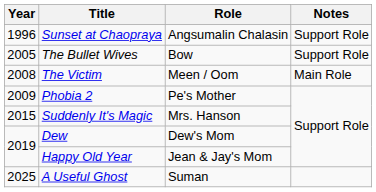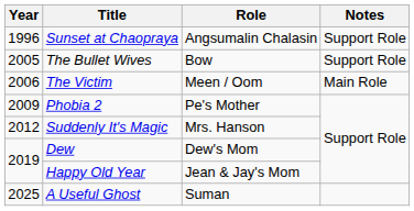 <table class="wikitable">
 <tr>
 <th>Year</th>
 <th>Title</th>
 <th>Role</th>
 <th>Notes</th>
 </tr>
 <tr>
 <td>1996</td>
 <td><em><a href='#'>Sunset at Chaopraya</a></em></td>
 <td>Angsumalin Chalasin</td>
 <td>Support Role</td>
 </tr>
 <tr>
 <td>2005</td>
 <td><em>The Bullet Wives</em></td>
 <td>Bow</td>
 <td>Support Role</td>
 </tr>
 <tr>
-<td>2008</td>
+<td>2006</td>
 <td><em><a href='#'>The Victim</a></em></td>
 <td>Meen / Oom</td>
 <td>Main Role</td>
 </tr>
 <tr>
 <td>2009</td>
 <td><em><a href='#'>Phobia 2</a></em></td>
 <td>Pe's Mother</td>
 <td rowspan="4">Support Role</td>
 </tr>
 <tr>
-<td>2015</td>
+<td>2012</td>
 <td><em><a href='#'>Suddenly It's Magic</a></em></td>
 <td>Mrs. Hanson</td>
 </tr>
 <tr>
 <td rowspan="2">2019</td>
 <td><em><a href='#'>Dew</a></em></td>
 <td>Dew's Mom</td>
 </tr>
 <tr>
 <td><em><a href='#'>Happy Old Year</a></em></td>
 <td>Jean & Jay's Mom</td>
 </tr>
 <tr>
 <td>2025</td>
 <td><em><a href='#'>A Useful Ghost</a></em></td>
 <td>Suman</td>
 <td></td>
 </tr>
 </table>
